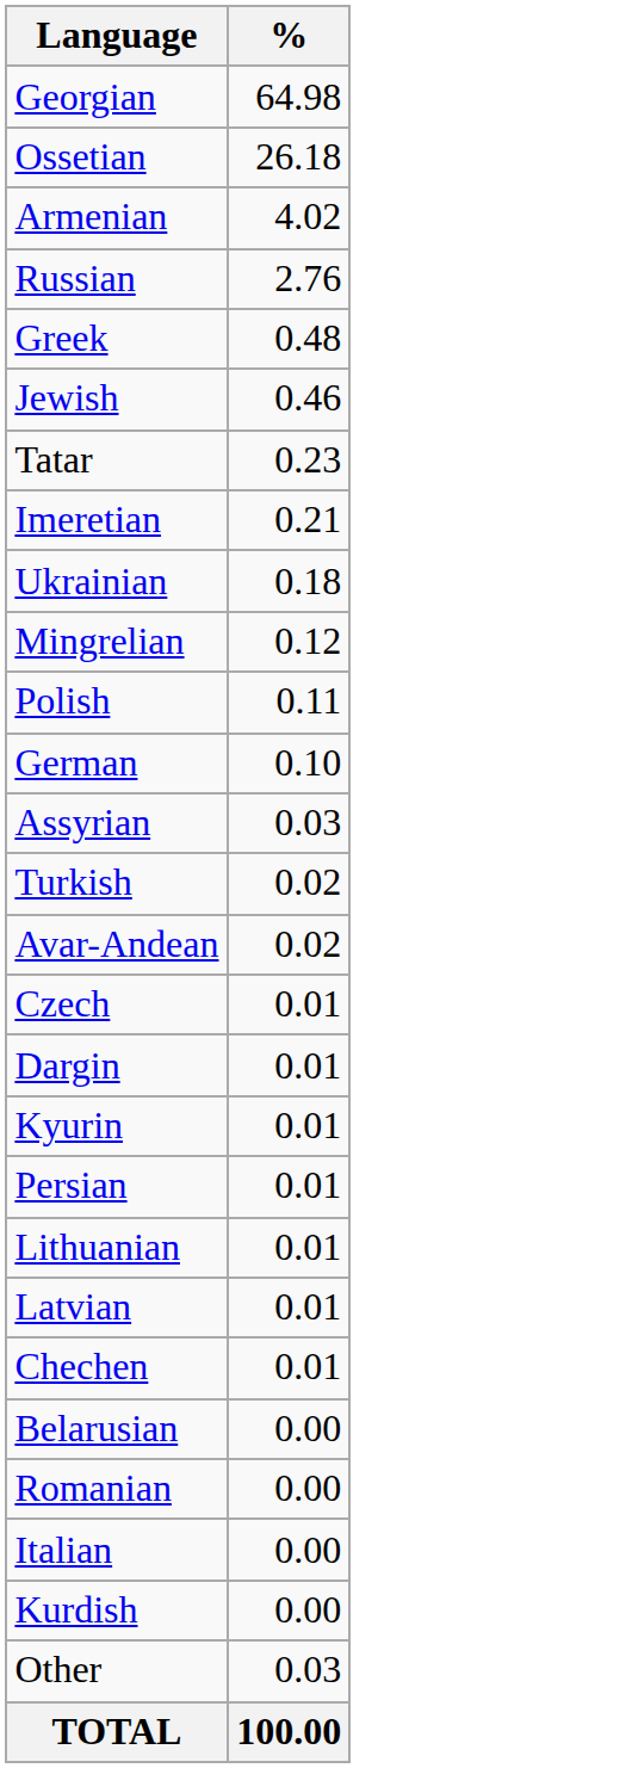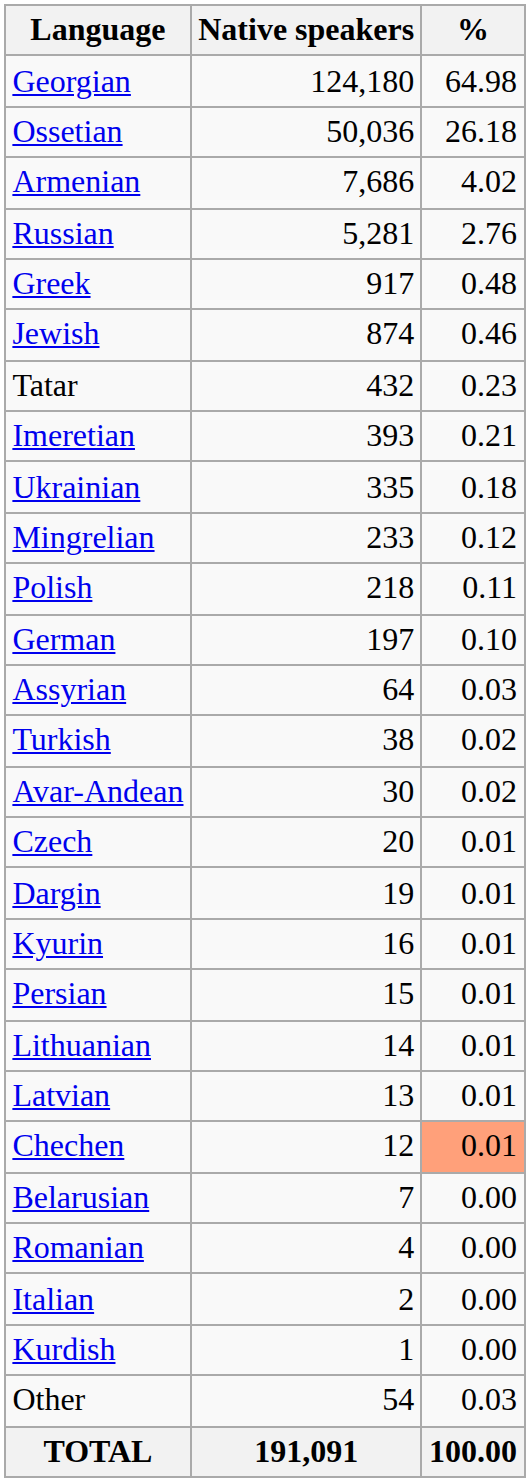 <table class="wikitable sortable">
 <tr>
 <th>Language</th>
+<th>Native speakers</th>
 <th>%</th>
 </tr>
 <tr>
 <td><a href='#'>Georgian</a></td>
+<td align="right">124,180</td>
 <td align="right">64.98</td>
 </tr>
 <tr>
 <td><a href='#'>Ossetian</a></td>
+<td align="right">50,036</td>
 <td align="right">26.18</td>
 </tr>
 <tr>
 <td><a href='#'>Armenian</a></td>
+<td align="right">7,686</td>
 <td align="right">4.02</td>
 </tr>
 <tr>
 <td><a href='#'>Russian</a></td>
+<td align="right">5,281</td>
 <td align="right">2.76</td>
 </tr>
 <tr>
 <td><a href='#'>Greek</a></td>
+<td align="right">917</td>
 <td align="right">0.48</td>
 </tr>
 <tr>
 <td><a href='#'>Jewish</a></td>
+<td align="right">874</td>
 <td align="right">0.46</td>
 </tr>
 <tr>
 <td>Tatar</td>
+<td align="right">432</td>
 <td align="right">0.23</td>
 </tr>
 <tr>
 <td><a href='#'>Imeretian</a></td>
+<td align="right">393</td>
 <td align="right">0.21</td>
 </tr>
 <tr>
 <td><a href='#'>Ukrainian</a></td>
+<td align="right">335</td>
 <td align="right">0.18</td>
 </tr>
 <tr>
 <td><a href='#'>Mingrelian</a></td>
+<td align="right">233</td>
 <td align="right">0.12</td>
 </tr>
 <tr>
 <td><a href='#'>Polish</a></td>
+<td align="right">218</td>
 <td align="right">0.11</td>
 </tr>
 <tr>
 <td><a href='#'>German</a></td>
+<td align="right">197</td>
 <td align="right">0.10</td>
 </tr>
 <tr>
 <td><a href='#'>Assyrian</a></td>
+<td align="right">64</td>
 <td align="right">0.03</td>
 </tr>
 <tr>
 <td><a href='#'>Turkish</a></td>
+<td align="right">38</td>
 <td align="right">0.02</td>
 </tr>
 <tr>
 <td><a href='#'>Avar-Andean</a></td>
+<td align="right">30</td>
 <td align="right">0.02</td>
 </tr>
 <tr>
 <td><a href='#'>Czech</a></td>
+<td align="right">20</td>
 <td align="right">0.01</td>
 </tr>
 <tr>
 <td><a href='#'>Dargin</a></td>
+<td align="right">19</td>
 <td align="right">0.01</td>
 </tr>
 <tr>
 <td><a href='#'>Kyurin</a></td>
+<td align="right">16</td>
 <td align="right">0.01</td>
 </tr>
 <tr>
 <td><a href='#'>Persian</a></td>
+<td align="right">15</td>
 <td align="right">0.01</td>
 </tr>
 <tr>
 <td><a href='#'>Lithuanian</a></td>
+<td align="right">14</td>
 <td align="right">0.01</td>
 </tr>
 <tr>
 <td><a href='#'>Latvian</a></td>
+<td align="right">13</td>
 <td align="right">0.01</td>
 </tr>
 <tr>
 <td><a href='#'>Chechen</a></td>
-<td align="right">0.01</td>
+<td align="right">12</td>
+<td align="right" style="background: lightsalmon;">0.01</td>
 </tr>
 <tr>
 <td><a href='#'>Belarusian</a></td>
+<td align="right">7</td>
 <td align="right">0.00</td>
 </tr>
 <tr>
 <td><a href='#'>Romanian</a></td>
+<td align="right">4</td>
 <td align="right">0.00</td>
 </tr>
 <tr>
 <td><a href='#'>Italian</a></td>
+<td align="right">2</td>
 <td align="right">0.00</td>
 </tr>
 <tr>
 <td><a href='#'>Kurdish</a></td>
+<td align="right">1</td>
 <td align="right">0.00</td>
 </tr>
 <tr>
 <td>Other</td>
+<td align="right">54</td>
 <td align="right">0.03</td>
 </tr>
 <tr>
 <th>TOTAL</th>
+<th>191,091</th>
 <th>100.00</th>
 </tr>
 </table>
